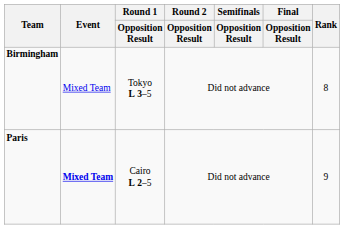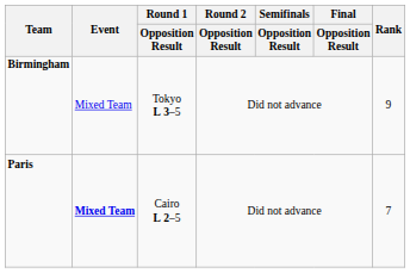 <table class="wikitable" border="1" style="font-size:90%">
 <tr>
 <th rowspan=2>Team</th>
 <th rowspan=2>Event</th>
 <th>Round 1</th>
 <th>Round 2</th>
 <th>Semifinals</th>
 <th>Final</th>
 <th rowspan=2>Rank</th>
 </tr>
 <tr>
 <th>Opposition<br>Result</th>
 <th>Opposition<br>Result</th>
 <th>Opposition<br>Result</th>
 <th>Opposition<br>Result</th>
 </tr>
 <tr>
 <td><strong>Birmingham</strong><br><br><br><br><br><br><br></td>
 <td><a href='#'>Mixed Team</a></td>
 <td align=center>Tokyo <br> <strong>L</strong> <strong>3</strong>–5</td>
 <td align=center colspan=3>Did not advance</td>
-<td align=center>8</td>
+<td align=center>9</td>
 </tr>
 <tr>
 <td><strong>Paris</strong><br><br><br><br><br><br><br><br></td>
 <td><strong><a href='#'>Mixed Team</a></strong></td>
 <td align=center>Cairo <br> <strong>L</strong> <strong>2</strong>–5</td>
 <td align=center colspan=3>Did not advance</td>
-<td align=center>9</td>
+<td align=center>7</td>
 </tr>
 </table>
